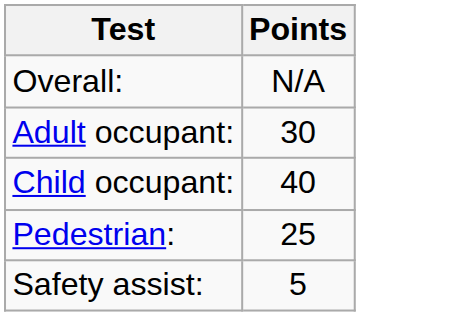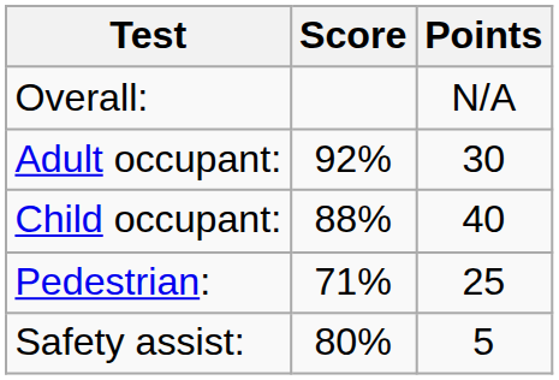 <table class="wikitable">
 <tr>
 <th>Test</th>
+<th>Score</th>
 <th>Points</th>
 </tr>
 <tr>
 <td>Overall:</td>
+<td></td>
 <td style="text-align:center;">N/A</td>
 </tr>
 <tr>
 <td><a href='#'>Adult</a> occupant:</td>
+<td style="text-align:center;">92%</td>
 <td style="text-align:center;">30</td>
 </tr>
 <tr>
 <td><a href='#'>Child</a> occupant:</td>
+<td style="text-align:center;">88%</td>
 <td style="text-align:center;">40</td>
 </tr>
 <tr>
 <td><a href='#'>Pedestrian</a>:</td>
+<td style="text-align:center;">71%</td>
 <td style="text-align:center;">25</td>
 </tr>
 <tr>
 <td>Safety assist:</td>
+<td style="text-align:center;">80%</td>
 <td style="text-align:center;">5</td>
 </tr>
 </table>
